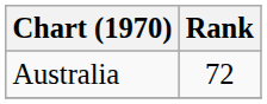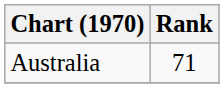 <table class="wikitable">
 <tr>
 <th align="left">Chart (1970)</th>
 <th style="text-align:center;">Rank</th>
 </tr>
 <tr>
 <td>Australia</td>
-<td style="text-align:center;">72</td>
+<td style="text-align:center;">71</td>
 </tr>
 <tr>
 </tr>
 </table>
